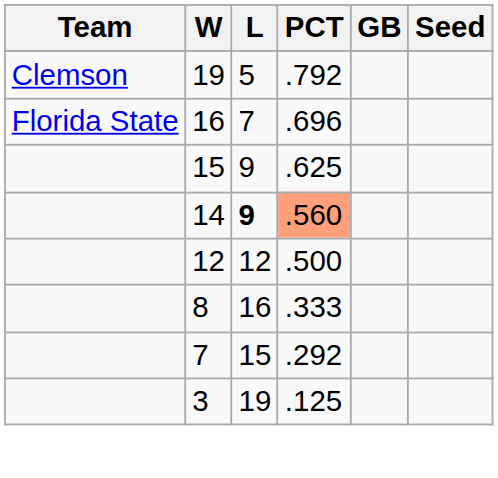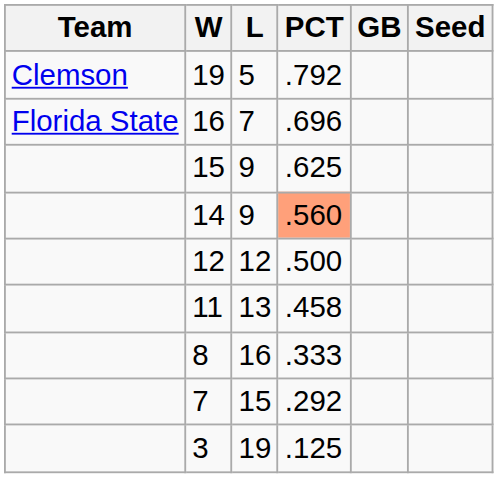 <table class=wikitable>
 <tr>
 <th>Team</th>
 <th>W</th>
 <th>L</th>
 <th>PCT</th>
 <th>GB</th>
 <th>Seed</th>
 </tr>
 <tr>
 <td><a href='#'>Clemson</a></td>
 <td>19</td>
 <td>5</td>
 <td>.792</td>
 <td></td>
 <td></td>
 </tr>
 <tr>
 <td><a href='#'>Florida State</a></td>
 <td>16</td>
 <td>7</td>
 <td>.696</td>
 <td></td>
 <td></td>
 </tr>
 <tr>
 <td></td>
 <td>15</td>
 <td>9</td>
 <td>.625</td>
 <td></td>
 <td></td>
 </tr>
 <tr>
 <td></td>
 <td>14</td>
-<td><strong>9</strong></td>
+<td>9</td>
 <td style="background: lightsalmon;">.560</td>
 <td></td>
 <td></td>
 </tr>
 <tr>
 <td></td>
 <td>12</td>
 <td>12</td>
 <td>.500</td>
+<td></td>
+<td></td>
+</tr>
+<tr>
+<td></td>
+<td>11</td>
+<td>13</td>
+<td>.458</td>
 <td></td>
 <td></td>
 </tr>
 <tr>
 <td></td>
 <td>8</td>
 <td>16</td>
 <td>.333</td>
 <td></td>
 <td></td>
 </tr>
 <tr>
 <td></td>
 <td>7</td>
 <td>15</td>
 <td>.292</td>
 <td></td>
 <td></td>
 </tr>
 <tr>
 <td></td>
 <td>3</td>
 <td>19</td>
 <td>.125</td>
 <td></td>
 <td></td>
 </tr>
 </table>
